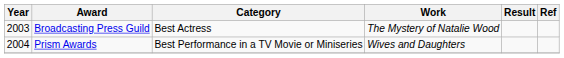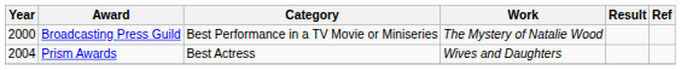 <table class="wikitable plainrowheaders">
 <tr>
 <th>Year</th>
 <th>Award</th>
 <th>Category</th>
 <th>Work</th>
 <th>Result</th>
 <th>Ref</th>
 </tr>
 <tr>
-<td>2003</td>
+<td>2000</td>
 <td><a href='#'>Broadcasting Press Guild</a></td>
-<td>Best Actress</td>
+<td>Best Performance in a TV Movie or Miniseries</td>
 <td><em>The Mystery of Natalie Wood</em></td>
 <td></td>
 <td></td>
 </tr>
 <tr>
 <td>2004</td>
 <td><a href='#'>Prism Awards</a></td>
-<td>Best Performance in a TV Movie or Miniseries</td>
+<td>Best Actress</td>
 <td><em>Wives and Daughters</em></td>
 <td></td>
 <td></td>
 </tr>
 <tr>
 </tr>
 </table>
